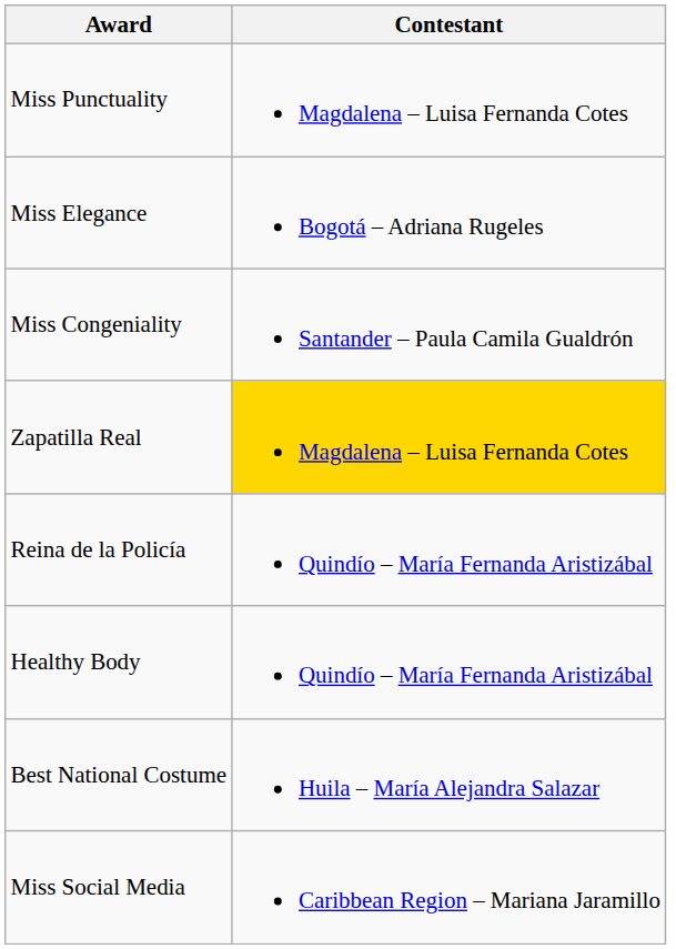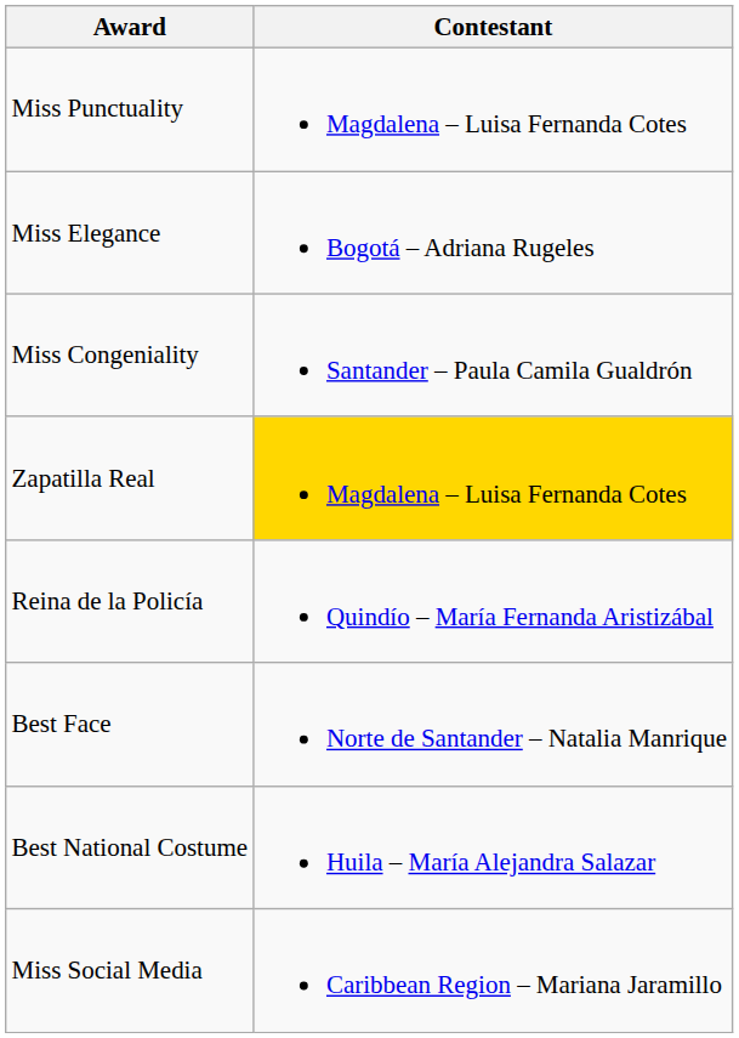 <table class="wikitable sortable" style="font-size:95%;">
 <tr>
 <th>Award</th>
 <th>Contestant</th>
 </tr>
 <tr>
 <td>Miss Punctuality</td>
 <td><br><ul><li><a href='#'>Magdalena</a> – Luisa Fernanda Cotes</li></ul></td>
 </tr>
 <tr>
 <td>Miss Elegance</td>
 <td><br><ul><li><a href='#'>Bogotá</a> – Adriana Rugeles</li></ul></td>
 </tr>
 <tr>
 <td>Miss Congeniality</td>
 <td><br><ul><li><a href='#'>Santander</a> – Paula Camila Gualdrón</li></ul></td>
 </tr>
 <tr>
 <td>Zapatilla Real</td>
 <td style="background: gold;"><br><ul><li><a href='#'>Magdalena</a> – Luisa Fernanda Cotes</li></ul></td>
 </tr>
 <tr>
 <td>Reina de la Policía</td>
 <td><br><ul><li><a href='#'>Quindío</a> – <a href='#'>María Fernanda Aristizábal</a></li></ul></td>
 </tr>
 <tr>
-<td>Healthy Body</td>
-<td><br><ul><li><a href='#'>Quindío</a> – <a href='#'>María Fernanda Aristizábal</a></li></ul></td>
+<td>Best Face</td>
+<td><br><ul><li><a href='#'>Norte de Santander</a> – Natalia Manrique</li></ul></td>
 </tr>
 <tr>
 <td>Best National Costume</td>
 <td><br><ul><li><a href='#'>Huila</a> – <a href='#'>María Alejandra Salazar</a></li></ul></td>
 </tr>
 <tr>
 <td>Miss Social Media</td>
 <td><br><ul><li><a href='#'>Caribbean Region</a> – Mariana Jaramillo</li></ul></td>
 </tr>
 </table>
